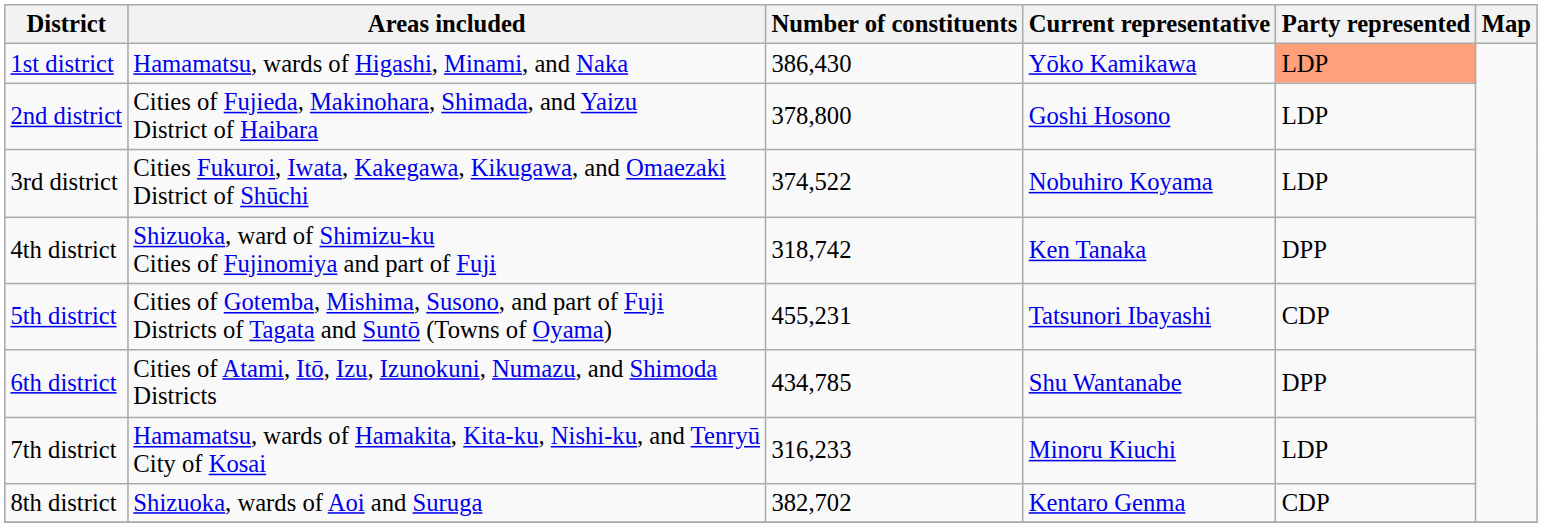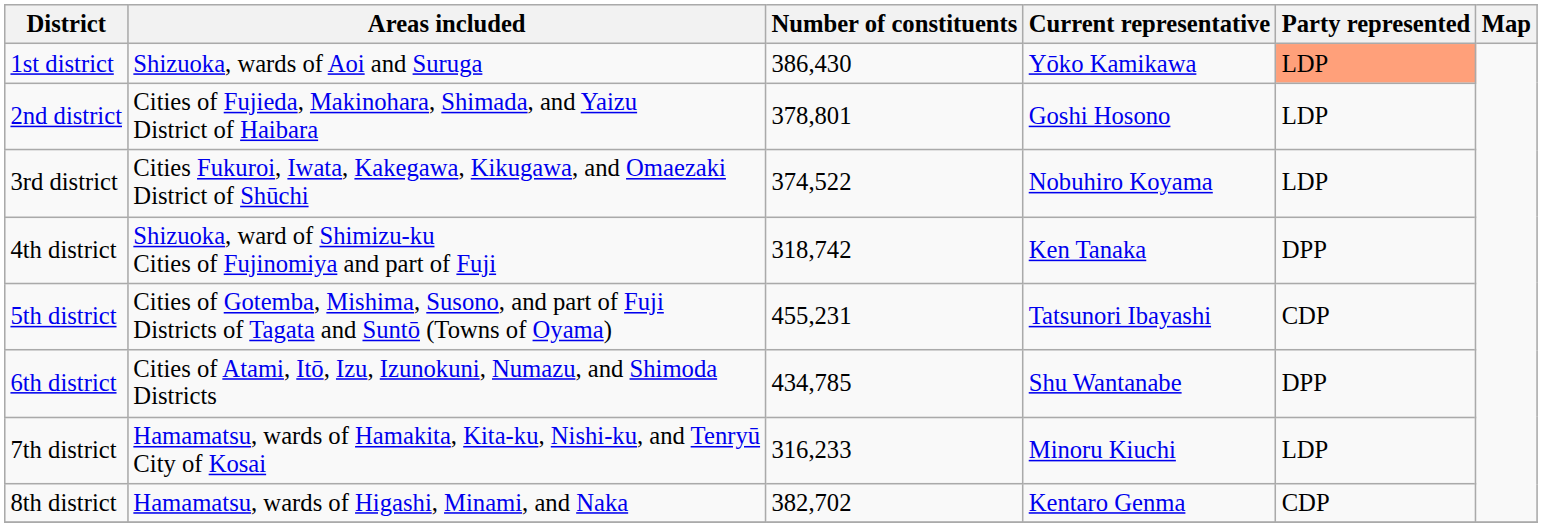 <table class="wikitable">
 <tr>
 <th>District</th>
 <th>Areas included</th>
 <th>Number of constituents</th>
 <th>Current representative</th>
 <th>Party represented</th>
 <th>Map</th>
 </tr>
 <tr>
 <td><a href='#'>1st district</a></td>
-<td><a href='#'>Hamamatsu</a>, wards of <a href='#'>Higashi</a>, <a href='#'>Minami</a>, and <a href='#'>Naka</a></td>
+<td><a href='#'>Shizuoka</a>, wards of <a href='#'>Aoi</a> and <a href='#'>Suruga</a></td>
 <td>386,430</td>
 <td><a href='#'>Yōko Kamikawa</a></td>
 <td style="background: lightsalmon;">LDP</td>
 <td rowspan="8"></td>
 </tr>
 <tr>
 <td><a href='#'>2nd district</a></td>
 <td>Cities of <a href='#'>Fujieda</a>, <a href='#'>Makinohara</a>, <a href='#'>Shimada</a>, and <a href='#'>Yaizu</a><br>District of <a href='#'>Haibara</a></td>
-<td>378,800</td>
+<td>378,801</td>
 <td><a href='#'>Goshi Hosono</a></td>
 <td>LDP</td>
 </tr>
 <tr>
 <td>3rd district</td>
 <td>Cities <a href='#'>Fukuroi</a>, <a href='#'>Iwata</a>, <a href='#'>Kakegawa</a>, <a href='#'>Kikugawa</a>, and <a href='#'>Omaezaki</a><br>District of <a href='#'>Shūchi</a></td>
 <td>374,522</td>
 <td><a href='#'>Nobuhiro Koyama</a></td>
 <td>LDP</td>
 </tr>
 <tr>
 <td>4th district</td>
 <td><a href='#'>Shizuoka</a>, ward of <a href='#'>Shimizu-ku</a><br>Cities of <a href='#'>Fujinomiya</a> and part of <a href='#'>Fuji</a></td>
 <td>318,742</td>
 <td><a href='#'>Ken Tanaka</a></td>
 <td>DPP</td>
 </tr>
 <tr>
 <td><a href='#'>5th district</a></td>
 <td>Cities of <a href='#'>Gotemba</a>, <a href='#'>Mishima</a>, <a href='#'>Susono</a>, and part of <a href='#'>Fuji</a><br>Districts of <a href='#'>Tagata</a> and <a href='#'>Suntō</a> (Towns of <a href='#'>Oyama</a>)</td>
 <td>455,231</td>
 <td><a href='#'>Tatsunori Ibayashi</a></td>
 <td>CDP</td>
 </tr>
 <tr>
 <td><a href='#'>6th district</a></td>
 <td>Cities of <a href='#'>Atami</a>, <a href='#'>Itō</a>, <a href='#'>Izu</a>, <a href='#'>Izunokuni</a>, <a href='#'>Numazu</a>, and <a href='#'>Shimoda</a><br>Districts</td>
 <td>434,785</td>
 <td><a href='#'>Shu Wantanabe</a></td>
 <td>DPP</td>
 </tr>
 <tr>
 <td>7th district</td>
 <td><a href='#'>Hamamatsu</a>, wards of <a href='#'>Hamakita</a>, <a href='#'>Kita-ku</a>, <a href='#'>Nishi-ku</a>, and <a href='#'>Tenryū</a><br>City of <a href='#'>Kosai</a></td>
 <td>316,233</td>
 <td><a href='#'>Minoru Kiuchi</a></td>
 <td>LDP</td>
 </tr>
 <tr>
 <td>8th district</td>
-<td><a href='#'>Shizuoka</a>, wards of <a href='#'>Aoi</a> and <a href='#'>Suruga</a></td>
+<td><a href='#'>Hamamatsu</a>, wards of <a href='#'>Higashi</a>, <a href='#'>Minami</a>, and <a href='#'>Naka</a></td>
 <td>382,702</td>
 <td><a href='#'>Kentaro Genma</a></td>
 <td>CDP</td>
 </tr>
 <tr>
 </tr>
 </table>
